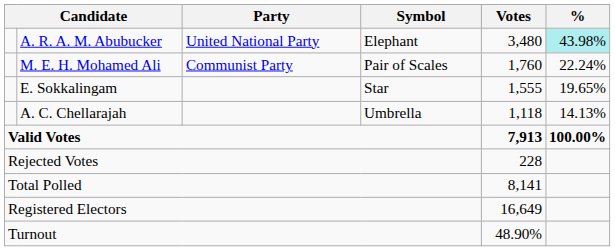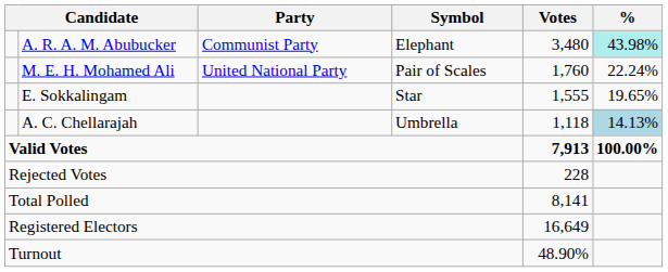 <table class="wikitable" border="1" style="text-align:right;">
 <tr>
 <th align=left colspan=2 width="180">Candidate</th>
 <th align=left width="180">Party</th>
 <th align=left width="120">Symbol</th>
 <th align=left width="60">Votes</th>
 <th align=left width="60">%</th>
 </tr>
 <tr>
 <td bgcolor=> </td>
 <td align=left><a href='#'>A. R. A. M. Abubucker</a></td>
-<td align=left><a href='#'>United National Party</a></td>
+<td align=left><a href='#'>Communist Party</a></td>
 <td align=left>Elephant</td>
 <td>3,480</td>
 <td style="background: paleturquoise;">43.98%</td>
 </tr>
 <tr>
 <td bgcolor=> </td>
 <td align=left><a href='#'>M. E. H. Mohamed Ali</a></td>
-<td align=left><a href='#'>Communist Party</a></td>
+<td align=left><a href='#'>United National Party</a></td>
 <td align=left>Pair of Scales</td>
 <td>1,760</td>
 <td>22.24%</td>
 </tr>
 <tr>
 <td></td>
 <td align=left>E. Sokkalingam</td>
 <td></td>
 <td align=left>Star</td>
 <td>1,555</td>
 <td>19.65%</td>
 </tr>
 <tr>
 <td></td>
 <td align=left>A. C. Chellarajah</td>
 <td></td>
 <td align=left>Umbrella</td>
 <td>1,118</td>
-<td>14.13%</td>
+<td style="background: lightblue;">14.13%</td>
 </tr>
 <tr>
 <td align=left colspan=4><strong>Valid Votes</strong></td>
 <td><strong>7,913</strong></td>
 <td><strong>100.00%</strong></td>
 </tr>
 <tr>
 <td align=left colspan=4>Rejected Votes</td>
 <td>228</td>
 <td></td>
 </tr>
 <tr>
 <td align=left colspan=4>Total Polled</td>
 <td>8,141</td>
 <td></td>
 </tr>
 <tr>
 <td align=left colspan=4>Registered Electors</td>
 <td>16,649</td>
 <td></td>
 </tr>
 <tr>
 <td align=left colspan=4>Turnout</td>
 <td>48.90%</td>
 <td></td>
 </tr>
 </table>
